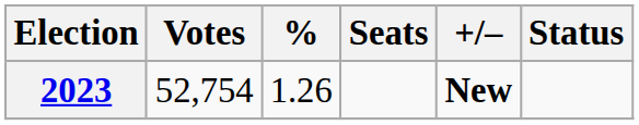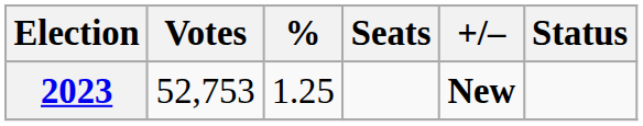 <table class="wikitable" style="text-align:left;">
 <tr>
 <th>Election</th>
 <th>Votes</th>
 <th>%</th>
 <th>Seats</th>
 <th>+/–</th>
 <th>Status</th>
 </tr>
 <tr>
 <th><a href='#'>2023</a></th>
-<td>52,754</td>
-<td>1.26</td>
+<td>52,753</td>
+<td>1.25</td>
 <td></td>
 <td><strong>New</strong></td>
 <td></td>
 </tr>
 <tr>
 </tr>
 </table>
